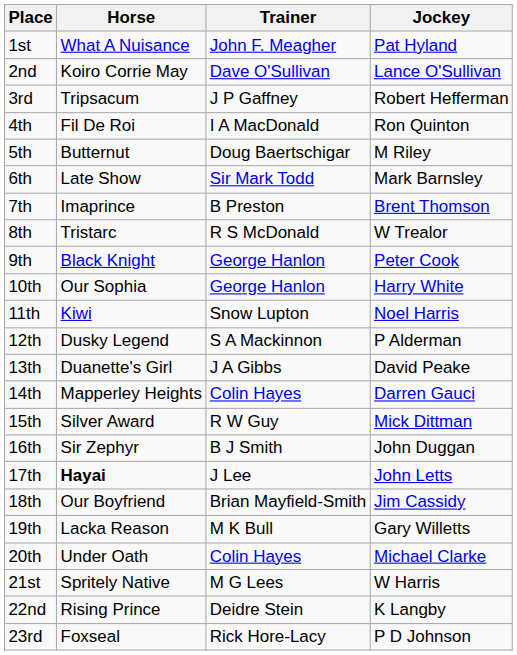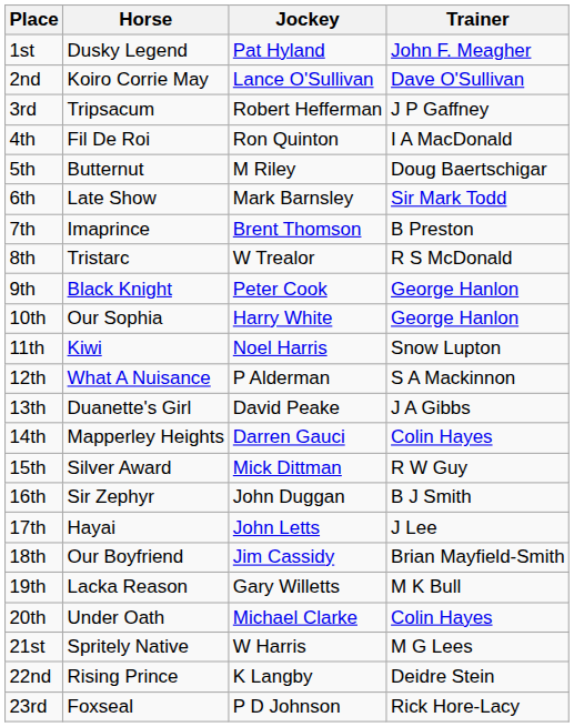 <table class="wikitable sortable">
 <tr>
 <th>Place</th>
 <th>Horse</th>
+<th>Jockey</th>
 <th>Trainer</th>
-<th>Jockey</th>
 </tr>
 <tr>
 <td>1st</td>
-<td><a href='#'>What A Nuisance</a></td>
+<td>Dusky Legend</td>
+<td><a href='#'>Pat Hyland</a></td>
 <td><a href='#'>John F. Meagher</a></td>
-<td><a href='#'>Pat Hyland</a></td>
 </tr>
 <tr>
 <td>2nd</td>
 <td>Koiro Corrie May</td>
+<td><a href='#'>Lance O'Sullivan</a></td>
 <td><a href='#'>Dave O'Sullivan</a></td>
-<td><a href='#'>Lance O'Sullivan</a></td>
 </tr>
 <tr>
 <td>3rd</td>
 <td>Tripsacum</td>
+<td>Robert Hefferman</td>
 <td>J P Gaffney</td>
-<td>Robert Hefferman</td>
 </tr>
 <tr>
 <td>4th</td>
 <td>Fil De Roi</td>
+<td>Ron Quinton</td>
 <td>I A MacDonald</td>
-<td>Ron Quinton</td>
 </tr>
 <tr>
 <td>5th</td>
 <td>Butternut</td>
+<td>M Riley</td>
 <td>Doug Baertschigar</td>
-<td>M Riley</td>
 </tr>
 <tr>
 <td>6th</td>
 <td>Late Show</td>
+<td>Mark Barnsley</td>
 <td><a href='#'>Sir Mark Todd</a></td>
-<td>Mark Barnsley</td>
 </tr>
 <tr>
 <td>7th</td>
 <td>Imaprince</td>
+<td><a href='#'>Brent Thomson</a></td>
 <td>B Preston</td>
-<td><a href='#'>Brent Thomson</a></td>
 </tr>
 <tr>
 <td>8th</td>
 <td>Tristarc</td>
+<td>W Trealor</td>
 <td>R S McDonald</td>
-<td>W Trealor</td>
 </tr>
 <tr>
 <td>9th</td>
 <td><a href='#'>Black Knight</a></td>
+<td><a href='#'>Peter Cook</a></td>
 <td><a href='#'>George Hanlon</a></td>
-<td><a href='#'>Peter Cook</a></td>
 </tr>
 <tr>
 <td>10th</td>
 <td>Our Sophia</td>
+<td><a href='#'>Harry White</a></td>
 <td><a href='#'>George Hanlon</a></td>
-<td><a href='#'>Harry White</a></td>
 </tr>
 <tr>
 <td>11th</td>
 <td><a href='#'>Kiwi</a></td>
+<td><a href='#'>Noel Harris</a></td>
 <td>Snow Lupton</td>
-<td><a href='#'>Noel Harris</a></td>
 </tr>
 <tr>
 <td>12th</td>
-<td>Dusky Legend</td>
+<td><a href='#'>What A Nuisance</a></td>
+<td>P Alderman</td>
 <td>S A Mackinnon</td>
-<td>P Alderman</td>
 </tr>
 <tr>
 <td>13th</td>
 <td>Duanette's Girl</td>
+<td>David Peake</td>
 <td>J A Gibbs</td>
-<td>David Peake</td>
 </tr>
 <tr>
 <td>14th</td>
 <td>Mapperley Heights</td>
+<td><a href='#'>Darren Gauci</a></td>
 <td><a href='#'>Colin Hayes</a></td>
-<td><a href='#'>Darren Gauci</a></td>
 </tr>
 <tr>
 <td>15th</td>
 <td>Silver Award</td>
+<td><a href='#'>Mick Dittman</a></td>
 <td>R W Guy</td>
-<td><a href='#'>Mick Dittman</a></td>
 </tr>
 <tr>
 <td>16th</td>
 <td>Sir Zephyr</td>
+<td>John Duggan</td>
 <td>B J Smith</td>
-<td>John Duggan</td>
 </tr>
 <tr>
 <td>17th</td>
-<td><strong>Hayai</strong></td>
+<td>Hayai</td>
+<td><a href='#'>John Letts</a></td>
 <td>J Lee</td>
-<td><a href='#'>John Letts</a></td>
 </tr>
 <tr>
 <td>18th</td>
 <td>Our Boyfriend</td>
+<td><a href='#'>Jim Cassidy</a></td>
 <td>Brian Mayfield-Smith</td>
-<td><a href='#'>Jim Cassidy</a></td>
 </tr>
 <tr>
 <td>19th</td>
 <td>Lacka Reason</td>
+<td>Gary Willetts</td>
 <td>M K Bull</td>
-<td>Gary Willetts</td>
 </tr>
 <tr>
 <td>20th</td>
 <td>Under Oath</td>
+<td><a href='#'>Michael Clarke</a></td>
 <td><a href='#'>Colin Hayes</a></td>
-<td><a href='#'>Michael Clarke</a></td>
 </tr>
 <tr>
 <td>21st</td>
 <td>Spritely Native</td>
+<td>W Harris</td>
 <td>M G Lees</td>
-<td>W Harris</td>
 </tr>
 <tr>
 <td>22nd</td>
 <td>Rising Prince</td>
+<td>K Langby</td>
 <td>Deidre Stein</td>
-<td>K Langby</td>
 </tr>
 <tr>
 <td>23rd</td>
 <td>Foxseal</td>
+<td>P D Johnson</td>
 <td>Rick Hore-Lacy</td>
-<td>P D Johnson</td>
 </tr>
 </table>
